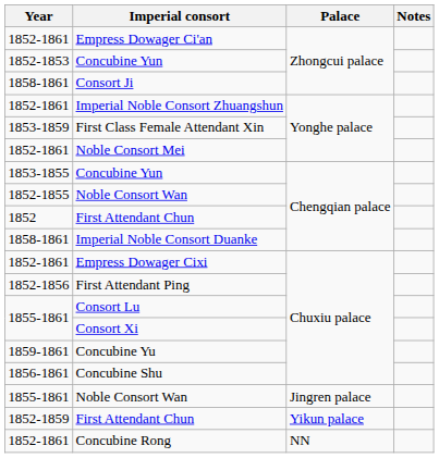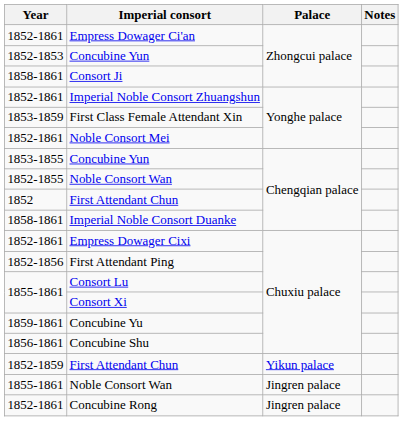 <table class="wikitable">
 <tr>
 <th>Year</th>
 <th>Imperial consort</th>
 <th>Palace</th>
 <th>Notes</th>
 </tr>
 <tr>
 <td>1852-1861</td>
 <td><a href='#'>Empress Dowager Ci'an</a></td>
 <td rowspan="3">Zhongcui palace</td>
 <td></td>
 </tr>
 <tr>
 <td>1852-1853</td>
 <td><a href='#'>Concubine Yun</a></td>
 <td></td>
 </tr>
 <tr>
 <td>1858-1861</td>
 <td><a href='#'>Consort Ji</a></td>
 <td></td>
 </tr>
 <tr>
 <td>1852-1861</td>
 <td><a href='#'>Imperial Noble Consort Zhuangshun</a></td>
 <td rowspan="3">Yonghe palace</td>
 <td></td>
 </tr>
 <tr>
 <td>1853-1859</td>
 <td>First Class Female Attendant Xin</td>
 <td></td>
 </tr>
 <tr>
 <td>1852-1861</td>
 <td><a href='#'>Noble Consort Mei</a></td>
 <td></td>
 </tr>
 <tr>
 <td>1853-1855</td>
 <td><a href='#'>Concubine Yun</a></td>
 <td rowspan="4">Chengqian palace</td>
 <td></td>
 </tr>
 <tr>
 <td>1852-1855</td>
 <td><a href='#'>Noble Consort Wan</a></td>
 <td></td>
 </tr>
 <tr>
 <td>1852</td>
 <td><a href='#'>First Attendant Chun</a></td>
 <td></td>
 </tr>
 <tr>
 <td>1858-1861</td>
 <td><a href='#'>Imperial Noble Consort Duanke</a></td>
 <td></td>
 </tr>
 <tr>
 <td>1852-1861</td>
 <td><a href='#'>Empress Dowager Cixi</a></td>
 <td rowspan="6">Chuxiu palace</td>
 <td></td>
 </tr>
 <tr>
 <td>1852-1856</td>
 <td>First Attendant Ping</td>
 <td></td>
 </tr>
 <tr>
 <td rowspan="2">1855-1861</td>
 <td><a href='#'>Consort Lu</a></td>
 <td></td>
 </tr>
 <tr>
 <td><a href='#'>Consort Xi</a></td>
 <td></td>
 </tr>
 <tr>
 <td>1859-1861</td>
 <td>Concubine Yu</td>
 <td></td>
 </tr>
 <tr>
 <td>1856-1861</td>
 <td>Concubine Shu</td>
 <td></td>
 </tr>
 <tr>
+<td>1852-1859</td>
+<td><a href='#'>First Attendant Chun</a></td>
+<td><a href='#'>Yikun palace</a></td>
+<td></td>
+</tr>
+<tr>
 <td>1855-1861</td>
 <td>Noble Consort Wan</td>
 <td>Jingren palace</td>
 <td></td>
 </tr>
 <tr>
-<td>1852-1859</td>
-<td><a href='#'>First Attendant Chun</a></td>
-<td><a href='#'>Yikun palace</a></td>
-<td></td>
-</tr>
-<tr>
 <td>1852-1861</td>
 <td>Concubine Rong</td>
-<td>NN</td>
+<td>Jingren palace</td>
 <td></td>
 </tr>
 </table>
